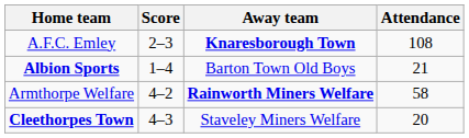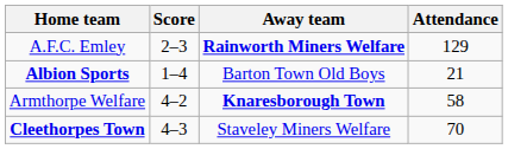 <table class="wikitable" style="text-align: center">
 <tr>
 <th>Home team</th>
 <th>Score</th>
 <th>Away team</th>
 <th>Attendance</th>
 </tr>
 <tr>
 <td><a href='#'>A.F.C. Emley</a></td>
 <td>2–3</td>
-<td><strong><a href='#'>Knaresborough Town</a></strong></td>
-<td>108</td>
+<td><strong><a href='#'>Rainworth Miners Welfare</a></strong></td>
+<td>129</td>
 </tr>
 <tr>
 <td><strong><a href='#'>Albion Sports</a></strong></td>
 <td>1–4</td>
 <td><a href='#'>Barton Town Old Boys</a></td>
 <td>21</td>
 </tr>
 <tr>
 <td><a href='#'>Armthorpe Welfare</a></td>
 <td>4–2</td>
-<td><strong><a href='#'>Rainworth Miners Welfare</a></strong></td>
+<td><strong><a href='#'>Knaresborough Town</a></strong></td>
 <td>58</td>
 </tr>
 <tr>
 <td><strong><a href='#'>Cleethorpes Town</a></strong></td>
 <td>4–3</td>
 <td><a href='#'>Staveley Miners Welfare</a></td>
-<td>20</td>
+<td>70</td>
 </tr>
 </table>
